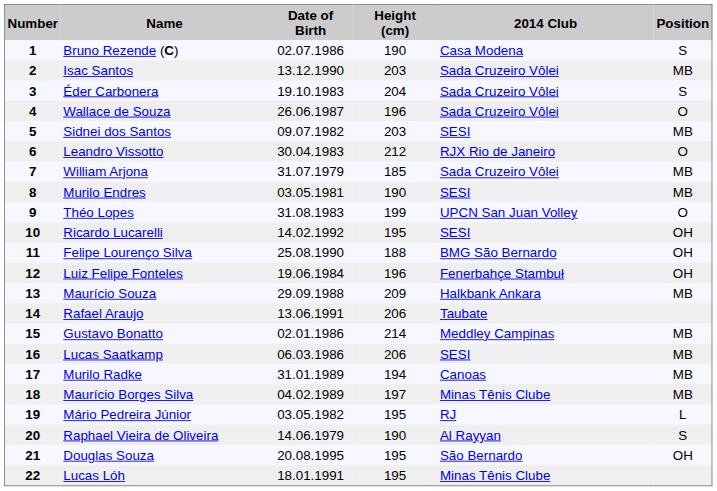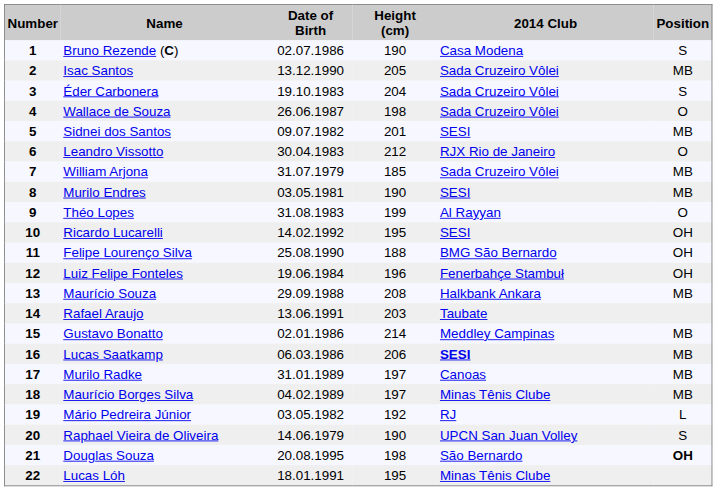 <table cellpadding="3" style="background: #f7f8ff; font-size: 95%; border: 1px solid gray; border-collapse: collapse;">
 <tr style="background:#ccc;">
 <th style="width: 10px;"><strong>Number</strong></th>
 <th style="width: 230px;"><strong>Name</strong></th>
 <th style="width: 90px;"><strong>Date of Birth</strong></th>
 <th style="width: 90px;"><strong>Height<br>(cm)</strong></th>
 <th style="width: 240px;"><strong>2014 Club</strong></th>
 <th style="width: 50px;"><strong>Position</strong></th>
 </tr>
 <tr>
 <td style="text-align:center;"><strong>1</strong></td>
 <td><a href='#'>Bruno Rezende</a> (<strong>C</strong>)</td>
 <td style="text-align:center;">02.07.1986</td>
 <td style="text-align:center;">190</td>
 <td> <a href='#'>Casa Modena</a></td>
 <td style="text-align:center;">S</td>
 </tr>
 <tr style="background: #efefef;">
 <td style="text-align:center;"><strong>2</strong></td>
 <td><a href='#'>Isac Santos</a></td>
 <td style="text-align:center;">13.12.1990</td>
-<td style="text-align:center;">203</td>
+<td style="text-align:center;">205</td>
 <td> <a href='#'>Sada Cruzeiro Vôlei</a></td>
 <td style="text-align:center;">MB</td>
 </tr>
 <tr>
 <td style="text-align:center;"><strong>3</strong></td>
 <td><a href='#'>Éder Carbonera</a></td>
 <td style="text-align:center;">19.10.1983</td>
 <td style="text-align:center;">204</td>
 <td> <a href='#'>Sada Cruzeiro Vôlei</a></td>
 <td style="text-align:center;">S</td>
 </tr>
 <tr style="background: #efefef;">
 <td style="text-align:center;"><strong>4</strong></td>
 <td><a href='#'>Wallace de Souza</a></td>
 <td style="text-align:center;">26.06.1987</td>
-<td style="text-align:center;">196</td>
+<td style="text-align:center;">198</td>
 <td> <a href='#'>Sada Cruzeiro Vôlei</a></td>
 <td style="text-align:center;">O</td>
 </tr>
 <tr>
 <td style="text-align:center;"><strong>5</strong></td>
 <td><a href='#'>Sidnei dos Santos</a></td>
 <td style="text-align:center;">09.07.1982</td>
-<td style="text-align:center;">203</td>
+<td style="text-align:center;">201</td>
 <td> <a href='#'>SESI</a></td>
 <td style="text-align:center;">MB</td>
 </tr>
 <tr style="background: #efefef;">
 <td style="text-align:center;"><strong>6</strong></td>
 <td><a href='#'>Leandro Vissotto</a></td>
 <td style="text-align:center;">30.04.1983</td>
 <td style="text-align:center;">212</td>
 <td> <a href='#'>RJX Rio de Janeiro</a></td>
 <td style="text-align:center;">O</td>
 </tr>
 <tr>
 <td style="text-align:center;"><strong>7</strong></td>
 <td><a href='#'>William Arjona</a></td>
 <td style="text-align:center;">31.07.1979</td>
 <td style="text-align:center;">185</td>
 <td> <a href='#'>Sada Cruzeiro Vôlei</a></td>
 <td style="text-align:center;">MB</td>
 </tr>
 <tr style="background: #efefef;">
 <td style="text-align:center;"><strong>8</strong></td>
 <td><a href='#'>Murilo Endres</a></td>
 <td style="text-align:center;">03.05.1981</td>
 <td style="text-align:center;">190</td>
 <td> <a href='#'>SESI</a></td>
 <td style="text-align:center;">MB</td>
 </tr>
 <tr>
 <td style="text-align:center;"><strong>9</strong></td>
 <td><a href='#'>Théo Lopes</a></td>
 <td style="text-align:center;">31.08.1983</td>
 <td style="text-align:center;">199</td>
-<td> <a href='#'>UPCN San Juan Volley</a></td>
+<td> <a href='#'>Al Rayyan</a></td>
 <td style="text-align:center;">O</td>
 </tr>
 <tr style="background: #efefef;">
 <td style="text-align:center;"><strong>10</strong></td>
 <td><a href='#'>Ricardo Lucarelli</a></td>
 <td style="text-align:center;">14.02.1992</td>
 <td style="text-align:center;">195</td>
 <td> <a href='#'>SESI</a></td>
 <td style="text-align:center;">OH</td>
 </tr>
 <tr>
 <td style="text-align:center;"><strong>11</strong></td>
 <td><a href='#'>Felipe Lourenço Silva</a></td>
 <td style="text-align:center;">25.08.1990</td>
 <td style="text-align:center;">188</td>
 <td> <a href='#'>BMG São Bernardo</a></td>
 <td style="text-align:center;">OH</td>
 </tr>
 <tr style="background: #efefef;">
 <td style="text-align:center;"><strong>12</strong></td>
 <td><a href='#'>Luiz Felipe Fonteles</a></td>
 <td style="text-align:center;">19.06.1984</td>
 <td style="text-align:center;">196</td>
 <td> <a href='#'>Fenerbahçe Stambuł</a></td>
 <td style="text-align:center;">OH</td>
 </tr>
 <tr>
 <td style="text-align:center;"><strong>13</strong></td>
 <td><a href='#'>Maurício Souza</a></td>
 <td style="text-align:center;">29.09.1988</td>
-<td style="text-align:center;">209</td>
+<td style="text-align:center;">208</td>
 <td> <a href='#'>Halkbank Ankara</a></td>
 <td style="text-align:center;">MB</td>
 </tr>
 <tr style="background: #efefef;">
 <td style="text-align:center;"><strong>14</strong></td>
 <td><a href='#'>Rafael Araujo</a></td>
 <td style="text-align:center;">13.06.1991</td>
-<td style="text-align:center;">206</td>
+<td style="text-align:center;">203</td>
 <td> <a href='#'>Taubate</a></td>
 <td style="text-align:center;"></td>
 </tr>
 <tr>
 <td style="text-align:center;"><strong>15</strong></td>
 <td><a href='#'>Gustavo Bonatto</a></td>
 <td style="text-align:center;">02.01.1986</td>
 <td style="text-align:center;">214</td>
 <td> <a href='#'>Meddley Campinas</a></td>
 <td style="text-align:center;">MB</td>
 </tr>
 <tr style="background: #efefef;">
 <td style="text-align:center;"><strong>16</strong></td>
 <td><a href='#'>Lucas Saatkamp</a></td>
 <td style="text-align:center;">06.03.1986</td>
 <td style="text-align:center;">206</td>
-<td> <a href='#'>SESI</a></td>
+<td><strong> <a href='#'>SESI</a></strong></td>
 <td style="text-align:center;">MB</td>
 </tr>
 <tr>
 <td style="text-align:center;"><strong>17</strong></td>
 <td><a href='#'>Murilo Radke</a></td>
 <td style="text-align:center;">31.01.1989</td>
-<td style="text-align:center;">194</td>
+<td style="text-align:center;">197</td>
 <td> <a href='#'>Canoas</a></td>
 <td style="text-align:center;">MB</td>
 </tr>
 <tr style="background: #efefef;">
 <td style="text-align:center;"><strong>18</strong></td>
 <td><a href='#'>Maurício Borges Silva</a></td>
 <td style="text-align:center;">04.02.1989</td>
 <td style="text-align:center;">197</td>
 <td> <a href='#'>Minas Tênis Clube</a></td>
 <td style="text-align:center;">MB</td>
 </tr>
 <tr>
 <td style="text-align:center;"><strong>19</strong></td>
 <td><a href='#'>Mário Pedreira Júnior</a></td>
 <td style="text-align:center;">03.05.1982</td>
-<td style="text-align:center;">195</td>
+<td style="text-align:center;">192</td>
 <td> <a href='#'>RJ</a></td>
 <td style="text-align:center;">L</td>
 </tr>
 <tr style="background: #efefef;">
 <td style="text-align:center;"><strong>20</strong></td>
 <td><a href='#'>Raphael Vieira de Oliveira</a></td>
 <td style="text-align:center;">14.06.1979</td>
 <td style="text-align:center;">190</td>
-<td> <a href='#'>Al Rayyan</a></td>
+<td> <a href='#'>UPCN San Juan Volley</a></td>
 <td style="text-align:center;">S</td>
 </tr>
 <tr>
 <td style="text-align:center;"><strong>21</strong></td>
 <td><a href='#'>Douglas Souza</a></td>
 <td style="text-align:center;">20.08.1995</td>
-<td style="text-align:center;">195</td>
+<td style="text-align:center;">198</td>
 <td> <a href='#'>São Bernardo</a></td>
-<td style="text-align:center;">OH</td>
+<td style="text-align:center;"><strong>OH</strong></td>
 </tr>
 <tr style="background: #efefef;">
 <td style="text-align:center;"><strong>22</strong></td>
 <td><a href='#'>Lucas Lóh</a></td>
 <td style="text-align:center;">18.01.1991</td>
 <td style="text-align:center;">195</td>
 <td> <a href='#'>Minas Tênis Clube</a></td>
 <td style="text-align:center;"></td>
 </tr>
 </table>
